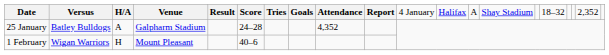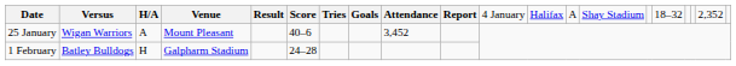 <table class="wikitable defaultleft col3center col6center col9right" style="font-size:90%;">
 <tr>
 <th>Date</th>
 <th>Versus</th>
 <th>H/A</th>
 <th>Venue</th>
 <th>Result</th>
 <th>Score</th>
 <th>Tries</th>
 <th>Goals</th>
 <th>Attendance</th>
 <th>Report</th>
 <td>4 January</td>
 <td> <a href='#'>Halifax</a></td>
 <td>A</td>
 <td><a href='#'>Shay Stadium</a></td>
 <td></td>
 <td>18–32</td>
 <td></td>
 <td></td>
 <td>2,352</td>
 <td></td>
 </tr>
 <tr>
 <td>25 January</td>
-<td> <a href='#'>Batley Bulldogs</a></td>
+<td> <a href='#'>Wigan Warriors</a></td>
 <td>A</td>
-<td><a href='#'>Galpharm Stadium</a></td>
+<td><a href='#'>Mount Pleasant</a></td>
 <td></td>
-<td>24–28</td>
+<td>40–6</td>
 <td></td>
 <td></td>
-<td>4,352</td>
+<td>3,452</td>
 <td></td>
 </tr>
 <tr>
 <td>1 February</td>
-<td> <a href='#'>Wigan Warriors</a></td>
+<td> <a href='#'>Batley Bulldogs</a></td>
 <td>H</td>
-<td><a href='#'>Mount Pleasant</a></td>
+<td><a href='#'>Galpharm Stadium</a></td>
 <td></td>
-<td>40–6</td>
+<td>24–28</td>
 <td></td>
 <td></td>
 <td></td>
 <td></td>
 </tr>
 </table>
